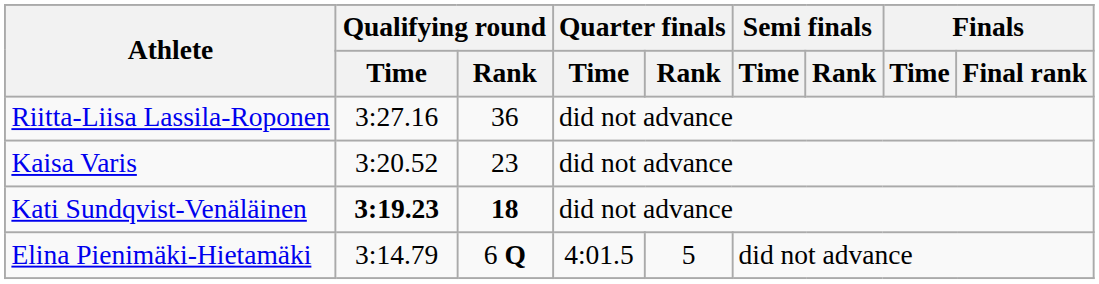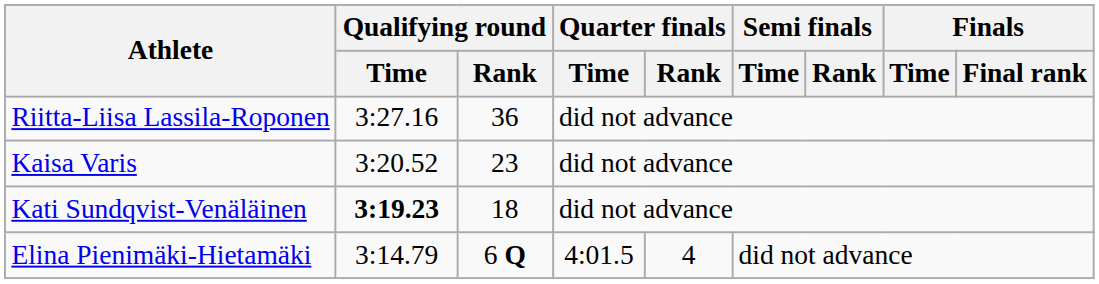 <table class="wikitable" style="font-size:90%">
 <tr>
 <th rowspan="2">Athlete</th>
 <th colspan="2">Qualifying round</th>
 <th colspan="2">Quarter finals</th>
 <th colspan="2">Semi finals</th>
 <th colspan="2">Finals</th>
 </tr>
 <tr>
 <th>Time</th>
 <th>Rank</th>
 <th>Time</th>
 <th>Rank</th>
 <th>Time</th>
 <th>Rank</th>
 <th>Time</th>
 <th>Final rank</th>
 </tr>
 <tr>
 <td><a href='#'>Riitta-Liisa Lassila-Roponen</a></td>
 <td align="center">3:27.16</td>
 <td align="center">36</td>
 <td colspan="6">did not advance</td>
 </tr>
 <tr>
 <td><a href='#'>Kaisa Varis</a></td>
 <td align="center">3:20.52</td>
 <td align="center">23</td>
 <td colspan="6">did not advance</td>
 </tr>
 <tr>
 <td><a href='#'>Kati Sundqvist-Venäläinen</a></td>
 <td align="center"><strong>3:19.23</strong></td>
-<td align="center"><strong>18</strong></td>
+<td align="center">18</td>
 <td colspan="6">did not advance</td>
 </tr>
 <tr>
 <td><a href='#'>Elina Pienimäki-Hietamäki</a></td>
 <td align="center">3:14.79</td>
 <td align="center">6 <strong>Q</strong></td>
 <td align="center">4:01.5</td>
-<td align="center">5</td>
+<td align="center">4</td>
 <td colspan="4">did not advance</td>
 </tr>
 </table>
